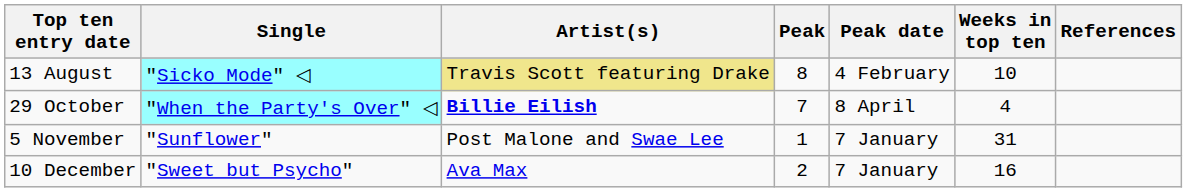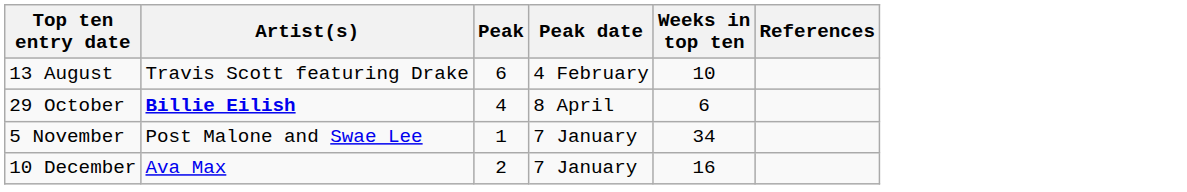 <table class="wikitable sortable">
 <tr>
 <th>Top ten<br>entry date</th>
-<th>Single</th>
 <th>Artist(s)</th>
 <th data-sort-type="number">Peak</th>
 <th>Peak date</th>
 <th data-sort-type="number">Weeks in<br>top ten</th>
 <th>References</th>
 </tr>
 <tr>
 <td>13 August</td>
-<td style="background:#9ff;">"<a href='#'>Sicko Mode</a>" ◁ </td>
-<td style="background: khaki;">Travis Scott featuring Drake</td>
-<td style="text-align:center;">8</td>
+<td>Travis Scott featuring Drake</td>
+<td style="text-align:center;">6</td>
 <td>4 February</td>
 <td style="text-align:center;">10</td>
 <td style="text-align:center;"></td>
 </tr>
 <tr>
 <td>29 October</td>
-<td style="background:#9ff;">"<a href='#'>When the Party's Over</a>" ◁ </td>
 <td><strong><a href='#'>Billie Eilish</a></strong></td>
-<td style="text-align:center;">7</td>
+<td style="text-align:center;">4</td>
 <td>8 April</td>
-<td style="text-align:center;">4</td>
+<td style="text-align:center;">6</td>
 <td style="text-align:center;"></td>
 </tr>
 <tr>
 <td>5 November</td>
-<td>"<a href='#'>Sunflower</a>"</td>
 <td>Post Malone and <a href='#'>Swae Lee</a></td>
 <td style="text-align:center;">1</td>
 <td>7 January</td>
-<td style="text-align:center;">31</td>
+<td style="text-align:center;">34</td>
 <td style="text-align:center;"></td>
 </tr>
 <tr>
 <td>10 December</td>
-<td>"<a href='#'>Sweet but Psycho</a>"</td>
 <td><a href='#'>Ava Max</a></td>
 <td style="text-align:center;">2</td>
 <td>7 January</td>
 <td style="text-align:center;">16</td>
 <td style="text-align:center;"></td>
 </tr>
 </table>
